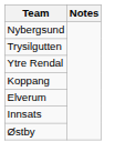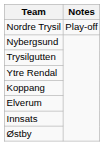 <table class="wikitable">
 <tr>
 <th>Team</th>
 <th>Notes</th>
+</tr>
+<tr>
+<td>Nordre Trysil</td>
+<td>Play-off</td>
 </tr>
 <tr>
 <td>Nybergsund</td>
 </tr>
 <tr>
 <td>Trysilgutten</td>
 </tr>
 <tr>
 <td>Ytre Rendal</td>
 </tr>
 <tr>
 <td>Koppang</td>
 </tr>
 <tr>
 <td>Elverum</td>
 </tr>
 <tr>
 <td>Innsats</td>
 </tr>
 <tr>
 <td>Østby</td>
 </tr>
 </table>
